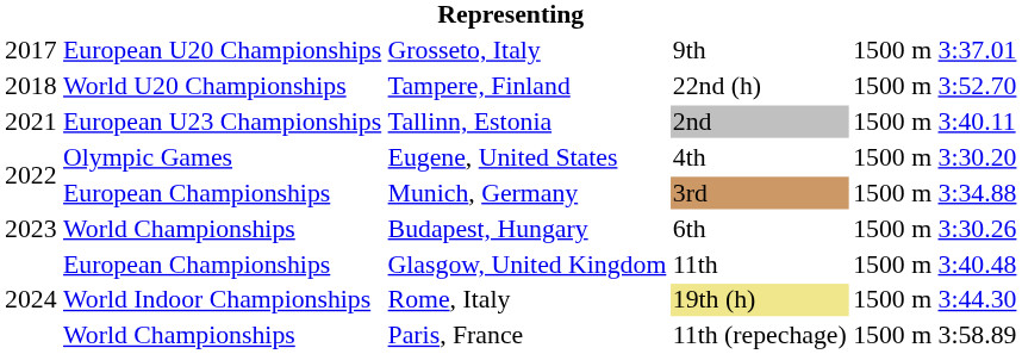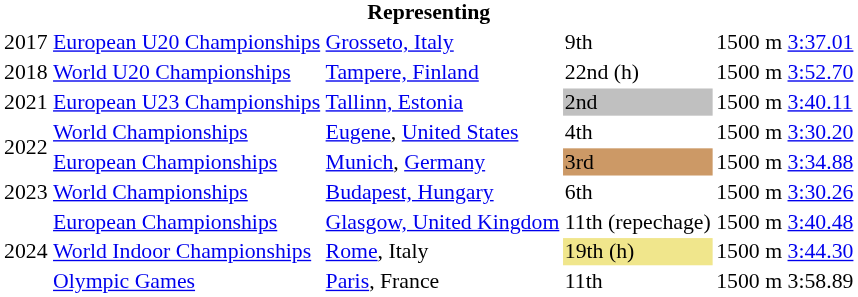 <table>
 <tr>
 <th colspan="6">Representing </th>
 </tr>
 <tr>
 <td>2017</td>
 <td><a href='#'>European U20 Championships</a></td>
 <td><a href='#'>Grosseto, Italy</a></td>
 <td>9th</td>
 <td>1500 m</td>
 <td><a href='#'>3:37.01</a></td>
 </tr>
 <tr>
 <td>2018</td>
 <td><a href='#'>World U20 Championships</a></td>
 <td><a href='#'>Tampere, Finland</a></td>
 <td>22nd (h)</td>
 <td>1500 m</td>
 <td><a href='#'>3:52.70</a></td>
 </tr>
 <tr>
 <td>2021</td>
 <td><a href='#'>European U23 Championships</a></td>
 <td><a href='#'>Tallinn, Estonia</a></td>
 <td bgcolor=silver>2nd</td>
 <td>1500 m</td>
 <td><a href='#'>3:40.11</a></td>
 </tr>
 <tr>
 <td rowspan=2>2022</td>
-<td><a href='#'>Olympic Games</a></td>
+<td><a href='#'>World Championships</a></td>
 <td><a href='#'>Eugene</a>, <a href='#'>United States</a></td>
 <td>4th</td>
 <td>1500 m</td>
 <td><a href='#'>3:30.20</a></td>
 </tr>
 <tr>
 <td><a href='#'>European Championships</a></td>
 <td><a href='#'>Munich</a>, <a href='#'>Germany</a></td>
 <td bgcolor=cc9966>3rd</td>
 <td>1500 m</td>
 <td><a href='#'>3:34.88</a></td>
 </tr>
 <tr>
 <td>2023</td>
 <td><a href='#'>World Championships</a></td>
 <td><a href='#'>Budapest, Hungary</a></td>
 <td>6th</td>
 <td>1500 m</td>
 <td><a href='#'>3:30.26</a></td>
 </tr>
 <tr>
 <td rowspan=3>2024</td>
 <td><a href='#'>European Championships</a></td>
 <td><a href='#'>Glasgow, United Kingdom</a></td>
-<td>11th</td>
+<td>11th (repechage)</td>
 <td>1500 m</td>
 <td><a href='#'>3:40.48</a></td>
 </tr>
 <tr>
 <td><a href='#'>World Indoor Championships</a></td>
 <td><a href='#'>Rome</a>, Italy</td>
 <td style="background: khaki;">19th (h)</td>
 <td>1500 m</td>
 <td><a href='#'>3:44.30</a></td>
 </tr>
 <tr>
-<td><a href='#'>World Championships</a></td>
+<td><a href='#'>Olympic Games</a></td>
 <td><a href='#'>Paris</a>, France</td>
-<td>11th (repechage)</td>
+<td>11th</td>
 <td>1500 m</td>
 <td>3:58.89</td>
 </tr>
 </table>
